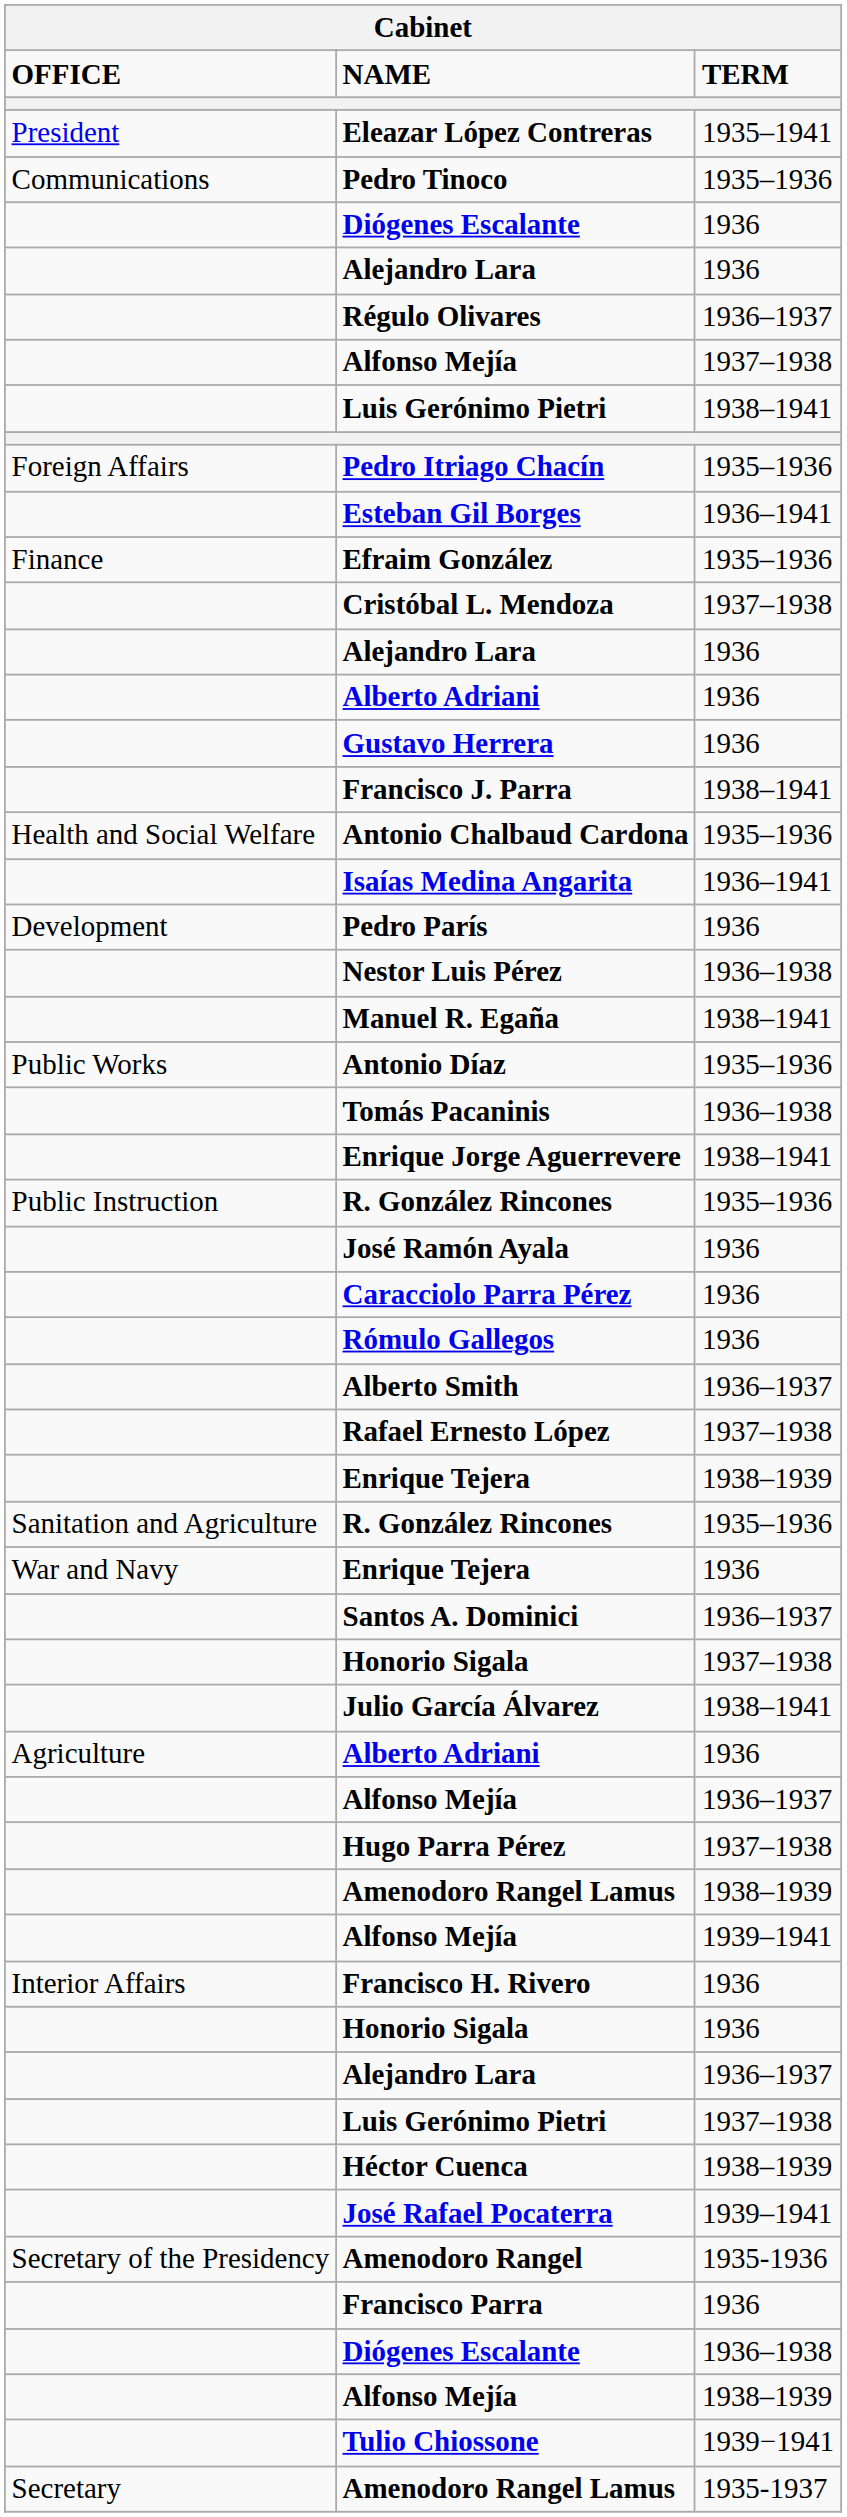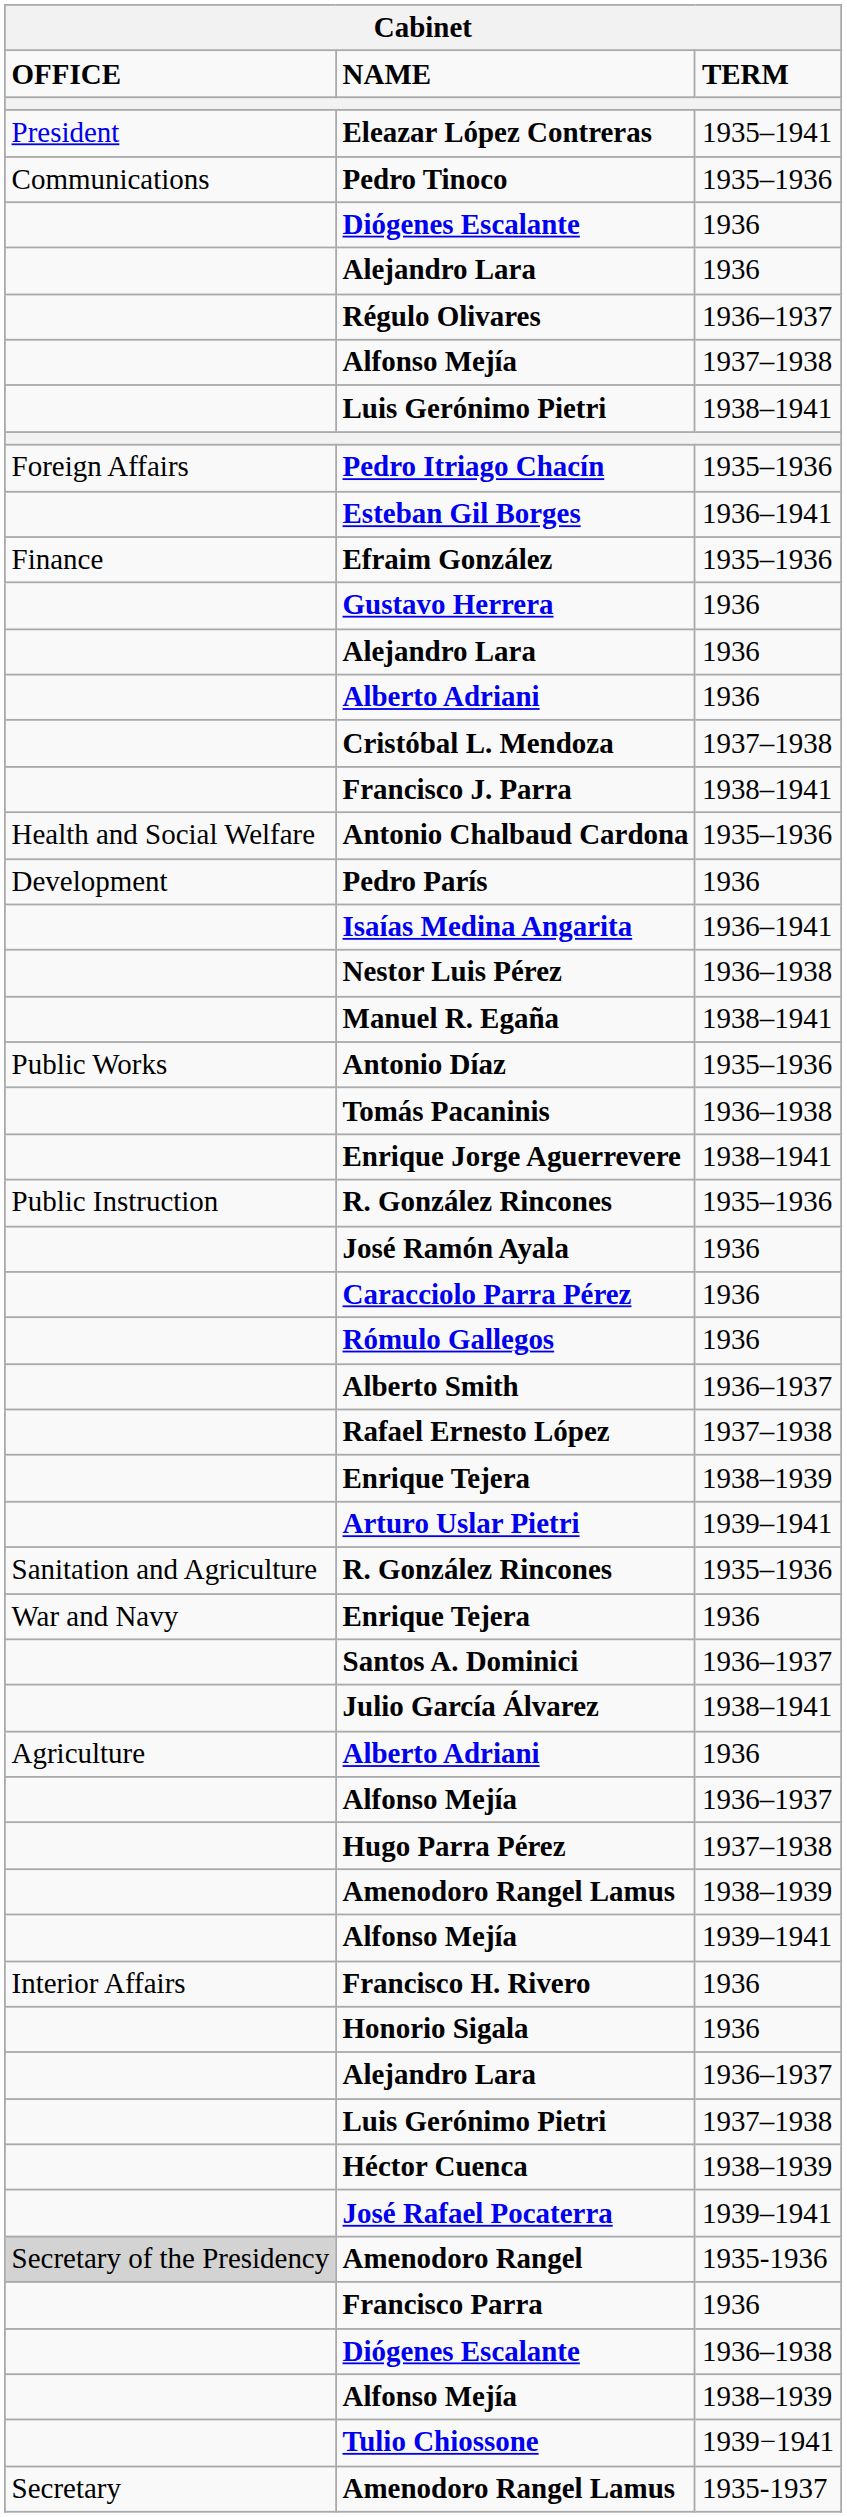 <table class="wikitable">
 <tr>
 <th bgcolor="#dcdcdc" colspan=3>Cabinet</th>
 </tr>
 <tr>
 <td align="left"><strong>OFFICE</strong></td>
 <td align="left"><strong>NAME</strong></td>
 <td align="left"><strong>TERM</strong></td>
 </tr>
 <tr>
 <th bgcolor="black" colspan=3></th>
 </tr>
 <tr>
 <td align="left"><a href='#'>President</a></td>
 <td align="left"><strong>Eleazar López Contreras</strong></td>
 <td align="left">1935–1941</td>
 </tr>
 <tr>
 <td align="left">Communications</td>
 <td align="left"><strong>Pedro Tinoco</strong></td>
 <td align="left">1935–1936</td>
 </tr>
 <tr>
 <td align="left"> </td>
 <td align="left"><strong><a href='#'>Diógenes Escalante</a></strong></td>
 <td align="left">1936</td>
 </tr>
 <tr>
 <td align="left"> </td>
 <td align="left"><strong>Alejandro Lara</strong></td>
 <td align="left">1936</td>
 </tr>
 <tr>
 <td align="left"> </td>
 <td align="left"><strong>Régulo Olivares</strong></td>
 <td align="left">1936–1937</td>
 </tr>
 <tr>
 <td align="left"> </td>
 <td align="left"><strong>Alfonso Mejía</strong></td>
 <td align="left">1937–1938</td>
 </tr>
 <tr>
 <td align="left"> </td>
 <td align="left"><strong>Luis Gerónimo Pietri</strong></td>
 <td align="left">1938–1941</td>
 </tr>
 <tr>
 <th bgcolor="black" colspan=3></th>
 </tr>
 <tr>
 <td align="left">Foreign Affairs</td>
 <td align="left"><strong><a href='#'>Pedro Itriago Chacín</a></strong></td>
 <td align="left">1935–1936</td>
 </tr>
 <tr>
 <td align="left"> </td>
 <td align="left"><strong><a href='#'>Esteban Gil Borges</a></strong></td>
 <td align="left">1936–1941</td>
 </tr>
 <tr>
 <td align="left">Finance</td>
 <td align="left"><strong>Efraim González</strong></td>
 <td align="left">1935–1936</td>
 </tr>
 <tr>
 <td align="left"> </td>
-<td align="left"><strong>Cristóbal L. Mendoza</strong></td>
-<td align="left">1937–1938</td>
+<td align="left"><strong><a href='#'>Gustavo Herrera</a></strong></td>
+<td align="left">1936</td>
 </tr>
 <tr>
 <td align="left"> </td>
 <td align="left"><strong>Alejandro Lara</strong></td>
 <td align="left">1936</td>
 </tr>
 <tr>
 <td align="left"> </td>
 <td align="left"><strong><a href='#'>Alberto Adriani</a></strong></td>
 <td align="left">1936</td>
 </tr>
 <tr>
 <td align="left"> </td>
-<td align="left"><strong><a href='#'>Gustavo Herrera</a></strong></td>
-<td align="left">1936</td>
+<td align="left"><strong>Cristóbal L. Mendoza</strong></td>
+<td align="left">1937–1938</td>
 </tr>
 <tr>
 <td align="left"> </td>
 <td align="left"><strong>Francisco J. Parra</strong></td>
 <td align="left">1938–1941</td>
 </tr>
 <tr>
 <td align="left">Health and Social Welfare</td>
 <td align="left"><strong>Antonio Chalbaud Cardona</strong></td>
 <td align="left">1935–1936</td>
 </tr>
 <tr>
+<td align="left">Development</td>
+<td align="left"><strong>Pedro París</strong></td>
+<td align="left">1936</td>
+</tr>
+<tr>
 <td align="left"> </td>
 <td align="left"><strong><a href='#'>Isaías Medina Angarita</a></strong></td>
 <td align="left">1936–1941</td>
-</tr>
-<tr>
-<td align="left">Development</td>
-<td align="left"><strong>Pedro París</strong></td>
-<td align="left">1936</td>
 </tr>
 <tr>
 <td align="left"> </td>
 <td align="left"><strong>Nestor Luis Pérez</strong></td>
 <td align="left">1936–1938</td>
 </tr>
 <tr>
 <td align="left"> </td>
 <td align="left"><strong>Manuel R. Egaña</strong></td>
 <td align="left">1938–1941</td>
 </tr>
 <tr>
 <td align="left">Public Works</td>
 <td align="left"><strong>Antonio Díaz</strong></td>
 <td align="left">1935–1936</td>
 </tr>
 <tr>
 <td align="left"> </td>
 <td align="left"><strong>Tomás Pacaninis</strong></td>
 <td align="left">1936–1938</td>
 </tr>
 <tr>
 <td align="left"> </td>
 <td align="left"><strong>Enrique Jorge Aguerrevere</strong></td>
 <td align="left">1938–1941</td>
 </tr>
 <tr>
 <td align="left">Public Instruction</td>
 <td align="left"><strong>R. González Rincones</strong></td>
 <td align="left">1935–1936</td>
 </tr>
 <tr>
 <td align="left"> </td>
 <td align="left"><strong>José Ramón Ayala</strong></td>
 <td align="left">1936</td>
 </tr>
 <tr>
 <td align="left"> </td>
 <td align="left"><strong><a href='#'>Caracciolo Parra Pérez</a></strong></td>
 <td align="left">1936</td>
 </tr>
 <tr>
 <td align="left"> </td>
 <td align="left"><strong><a href='#'>Rómulo Gallegos</a></strong></td>
 <td align="left">1936</td>
 </tr>
 <tr>
 <td align="left"> </td>
 <td align="left"><strong>Alberto Smith</strong></td>
 <td align="left">1936–1937</td>
 </tr>
 <tr>
 <td align="left"> </td>
 <td align="left"><strong>Rafael Ernesto López</strong></td>
 <td align="left">1937–1938</td>
 </tr>
 <tr>
 <td align="left"> </td>
 <td align="left"><strong>Enrique Tejera</strong></td>
 <td align="left">1938–1939</td>
 </tr>
 <tr>
+<td align="left"> </td>
+<td align="left"><strong><a href='#'>Arturo Uslar Pietri</a></strong></td>
+<td align="left">1939–1941</td>
+</tr>
+<tr>
 <td align="left">Sanitation and Agriculture</td>
 <td align="left"><strong>R. González Rincones</strong></td>
 <td align="left">1935–1936</td>
 </tr>
 <tr>
 <td align="left">War and Navy</td>
 <td align="left"><strong>Enrique Tejera</strong></td>
 <td align="left">1936</td>
 </tr>
 <tr>
 <td align="left"> </td>
 <td align="left"><strong>Santos A. Dominici</strong></td>
 <td align="left">1936–1937</td>
-</tr>
-<tr>
-<td align="left"> </td>
-<td align="left"><strong>Honorio Sigala</strong></td>
-<td align="left">1937–1938</td>
 </tr>
 <tr>
 <td align="left"> </td>
 <td align="left"><strong>Julio García Álvarez</strong></td>
 <td align="left">1938–1941</td>
 </tr>
 <tr>
 <td align="left">Agriculture</td>
 <td align="left"><strong><a href='#'>Alberto Adriani</a></strong></td>
 <td align="left">1936</td>
 </tr>
 <tr>
 <td align="left"> </td>
 <td align="left"><strong>Alfonso Mejía</strong></td>
 <td align="left">1936–1937</td>
 </tr>
 <tr>
 <td align="left"> </td>
 <td align="left"><strong>Hugo Parra Pérez</strong></td>
 <td align="left">1937–1938</td>
 </tr>
 <tr>
 <td align="left"> </td>
 <td align="left"><strong>Amenodoro Rangel Lamus</strong></td>
 <td align="left">1938–1939</td>
 </tr>
 <tr>
 <td align="left"> </td>
 <td align="left"><strong>Alfonso Mejía</strong></td>
 <td align="left">1939–1941</td>
 </tr>
 <tr>
 <td align="left">Interior Affairs</td>
 <td align="left"><strong>Francisco H. Rivero</strong></td>
 <td align="left">1936</td>
 </tr>
 <tr>
 <td align="left"> </td>
 <td align="left"><strong>Honorio Sigala</strong></td>
 <td align="left">1936</td>
 </tr>
 <tr>
 <td align="left"> </td>
 <td align="left"><strong>Alejandro Lara</strong></td>
 <td align="left">1936–1937</td>
 </tr>
 <tr>
 <td align="left"> </td>
 <td align="left"><strong>Luis Gerónimo Pietri</strong></td>
 <td align="left">1937–1938</td>
 </tr>
 <tr>
 <td align="left"> </td>
 <td align="left"><strong>Héctor Cuenca</strong></td>
 <td align="left">1938–1939</td>
 </tr>
 <tr>
 <td align="left"> </td>
 <td align="left"><strong><a href='#'>José Rafael Pocaterra</a></strong></td>
 <td align="left">1939–1941</td>
 </tr>
 <tr>
-<td align="left">Secretary of the Presidency</td>
+<td align="left" style="background: lightgrey;">Secretary of the Presidency</td>
 <td align="left"><strong>Amenodoro Rangel</strong></td>
 <td align="left">1935-1936</td>
 </tr>
 <tr>
 <td align="left"> </td>
 <td align="left"><strong>Francisco Parra</strong></td>
 <td align="left">1936</td>
 </tr>
 <tr>
 <td align="left"> </td>
 <td align="left"><strong><a href='#'>Diógenes Escalante</a></strong></td>
 <td align="left">1936–1938</td>
 </tr>
 <tr>
 <td align="left"> </td>
 <td align="left"><strong>Alfonso Mejía</strong></td>
 <td align="left">1938–1939</td>
 </tr>
 <tr>
 <td align="left"> </td>
 <td align="left"><strong><a href='#'>Tulio Chiossone</a></strong></td>
 <td align="left">1939−1941</td>
 </tr>
 <tr>
 <td align="left">Secretary</td>
 <td align="left"><strong>Amenodoro Rangel Lamus</strong></td>
 <td align="left">1935-1937</td>
 </tr>
 </table>
